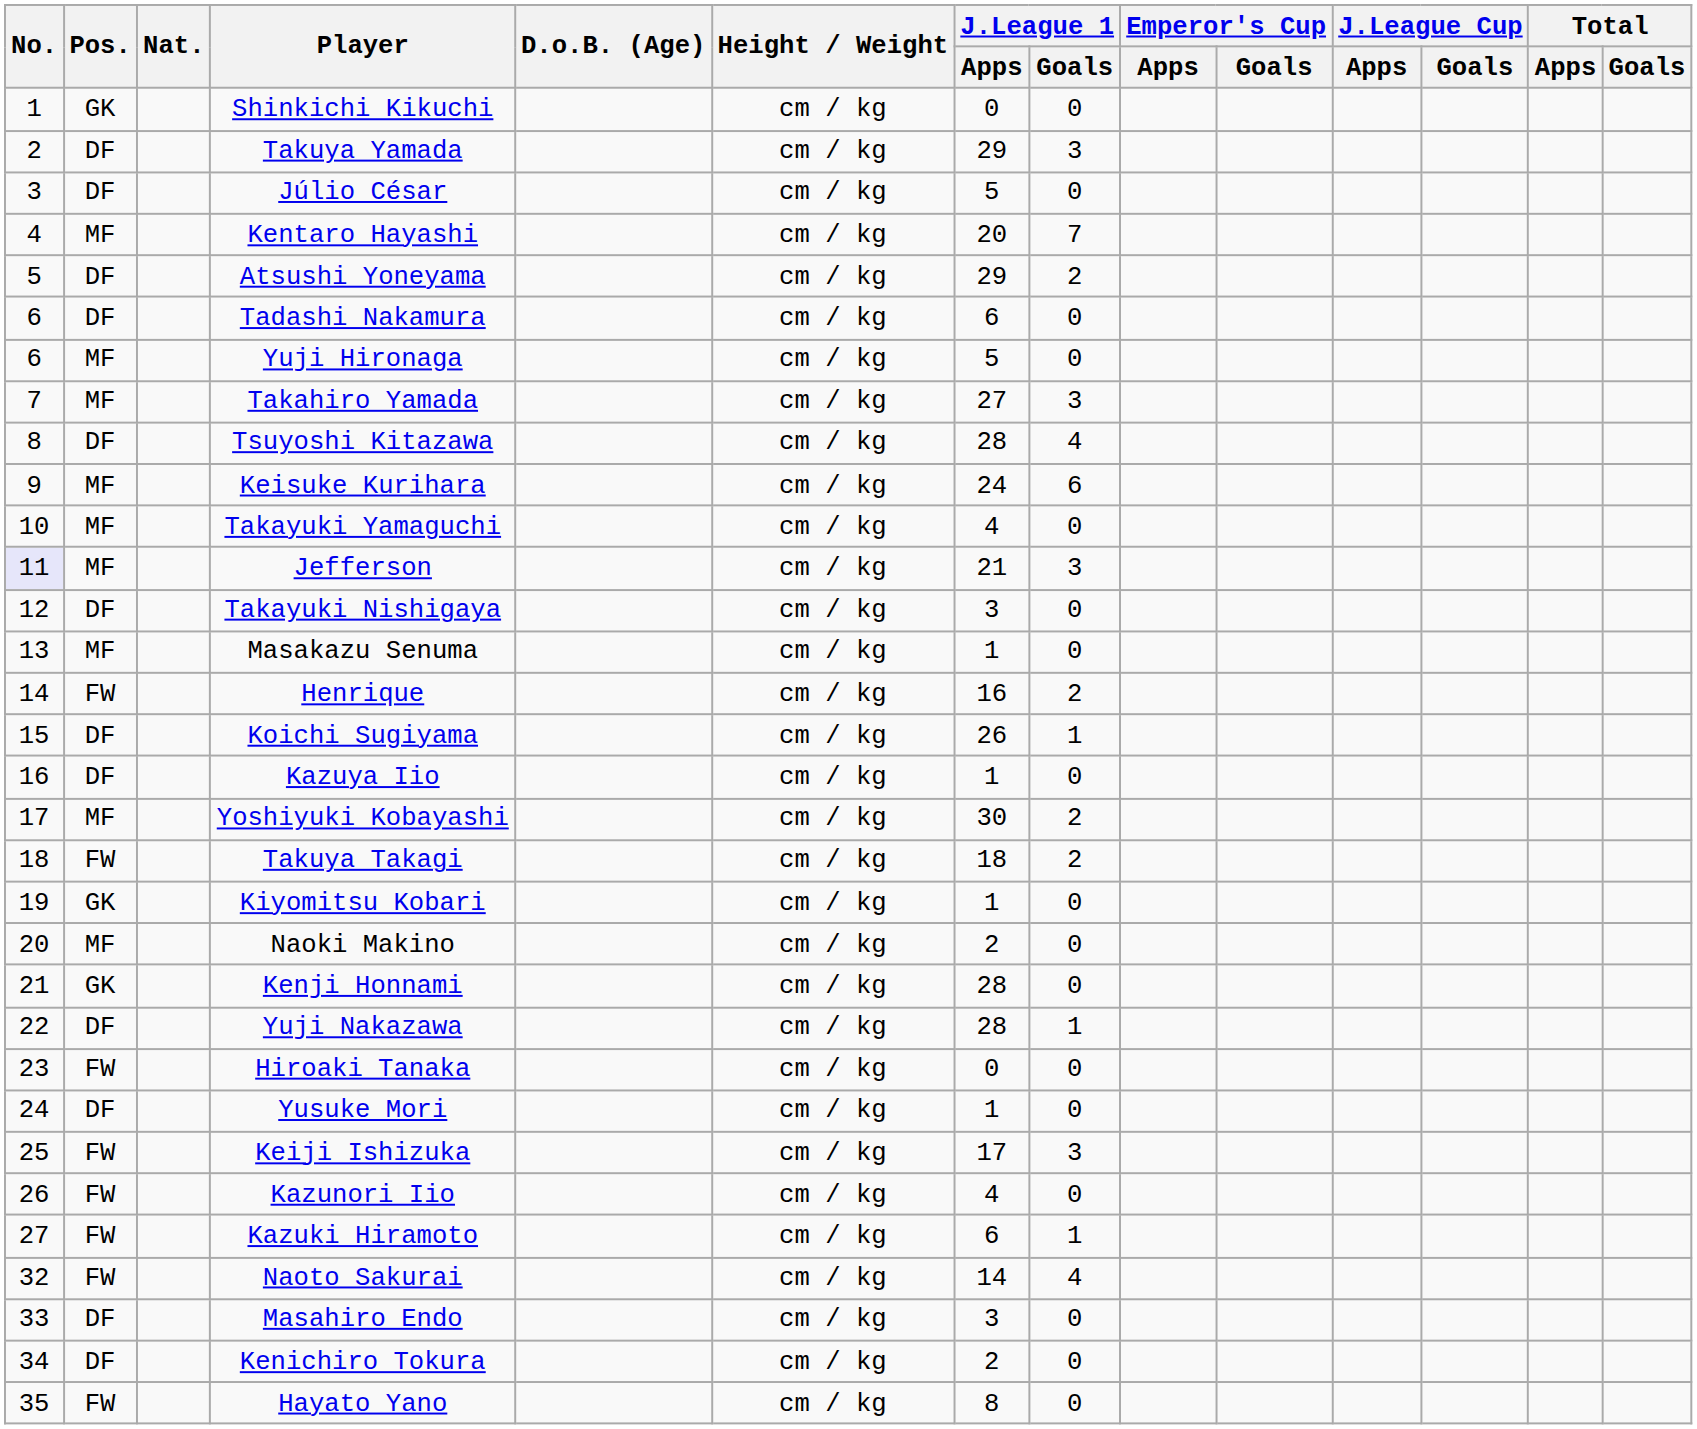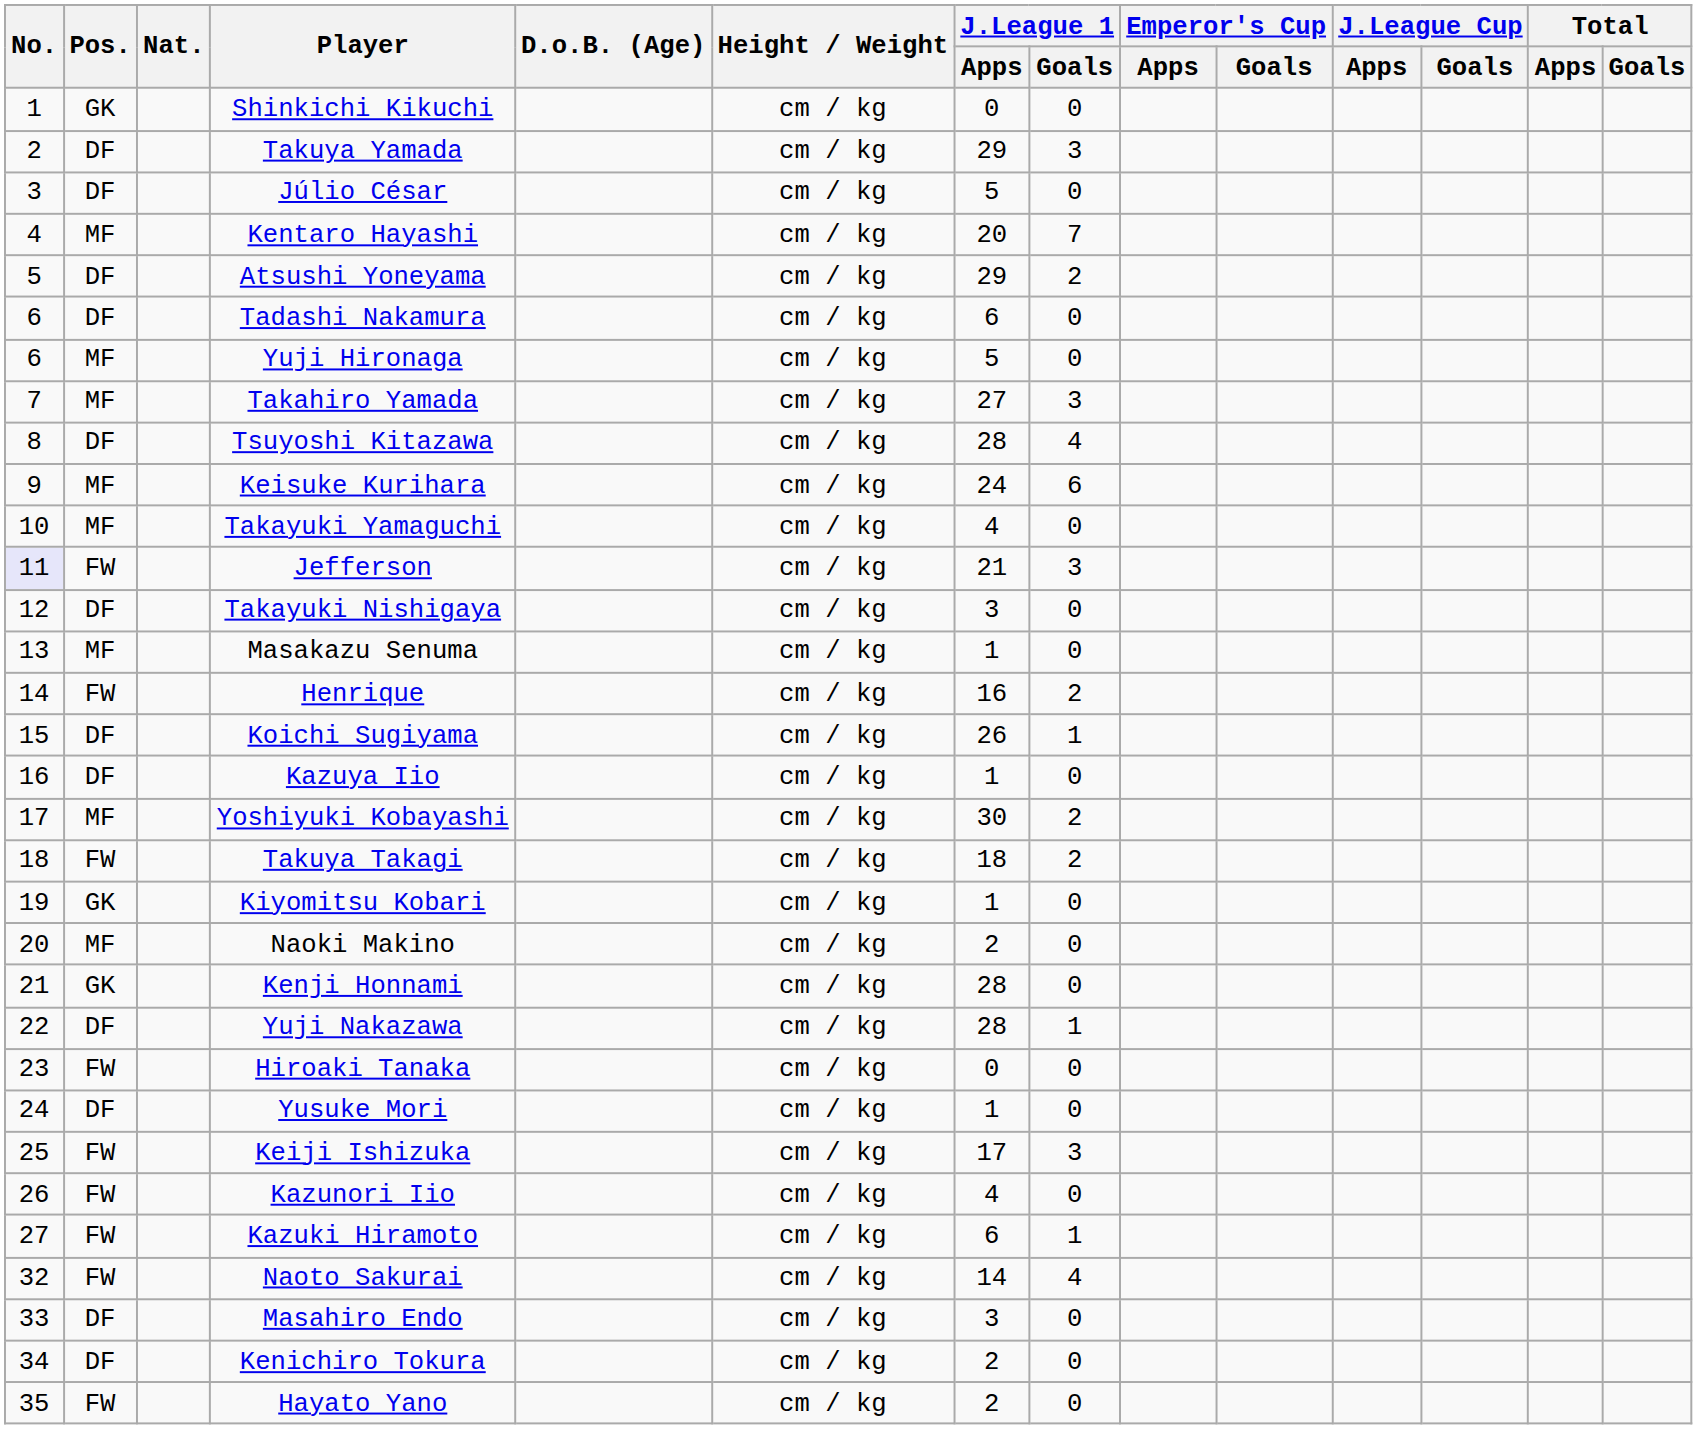 <table class="wikitable" style="text-align:center;">
 <tr>
 <th rowspan="2">No.</th>
 <th rowspan="2">Pos.</th>
 <th rowspan="2">Nat.</th>
 <th rowspan="2">Player</th>
 <th rowspan="2">D.o.B. (Age)</th>
 <th rowspan="2">Height / Weight</th>
 <th colspan="2"><a href='#'>J.League 1</a></th>
 <th colspan="2"><a href='#'>Emperor's Cup</a></th>
 <th colspan="2"><a href='#'>J.League Cup</a></th>
 <th colspan="2">Total</th>
 </tr>
 <tr>
 <th>Apps</th>
 <th>Goals</th>
 <th>Apps</th>
 <th>Goals</th>
 <th>Apps</th>
 <th>Goals</th>
 <th>Apps</th>
 <th>Goals</th>
 </tr>
 <tr>
 <td>1</td>
 <td>GK</td>
 <td></td>
 <td><a href='#'>Shinkichi Kikuchi</a></td>
 <td></td>
 <td>cm / kg</td>
 <td>0</td>
 <td>0</td>
 <td></td>
 <td></td>
 <td></td>
 <td></td>
 <td></td>
 <td></td>
 </tr>
 <tr>
 <td>2</td>
 <td>DF</td>
 <td></td>
 <td><a href='#'>Takuya Yamada</a></td>
 <td></td>
 <td>cm / kg</td>
 <td>29</td>
 <td>3</td>
 <td></td>
 <td></td>
 <td></td>
 <td></td>
 <td></td>
 <td></td>
 </tr>
 <tr>
 <td>3</td>
 <td>DF</td>
 <td></td>
 <td><a href='#'>Júlio César</a></td>
 <td></td>
 <td>cm / kg</td>
 <td>5</td>
 <td>0</td>
 <td></td>
 <td></td>
 <td></td>
 <td></td>
 <td></td>
 <td></td>
 </tr>
 <tr>
 <td>4</td>
 <td>MF</td>
 <td></td>
 <td><a href='#'>Kentaro Hayashi</a></td>
 <td></td>
 <td>cm / kg</td>
 <td>20</td>
 <td>7</td>
 <td></td>
 <td></td>
 <td></td>
 <td></td>
 <td></td>
 <td></td>
 </tr>
 <tr>
 <td>5</td>
 <td>DF</td>
 <td></td>
 <td><a href='#'>Atsushi Yoneyama</a></td>
 <td></td>
 <td>cm / kg</td>
 <td>29</td>
 <td>2</td>
 <td></td>
 <td></td>
 <td></td>
 <td></td>
 <td></td>
 <td></td>
 </tr>
 <tr>
 <td>6</td>
 <td>DF</td>
 <td></td>
 <td><a href='#'>Tadashi Nakamura</a></td>
 <td></td>
 <td>cm / kg</td>
 <td>6</td>
 <td>0</td>
 <td></td>
 <td></td>
 <td></td>
 <td></td>
 <td></td>
 <td></td>
 </tr>
 <tr>
 <td>6</td>
 <td>MF</td>
 <td></td>
 <td><a href='#'>Yuji Hironaga</a></td>
 <td></td>
 <td>cm / kg</td>
 <td>5</td>
 <td>0</td>
 <td></td>
 <td></td>
 <td></td>
 <td></td>
 <td></td>
 <td></td>
 </tr>
 <tr>
 <td>7</td>
 <td>MF</td>
 <td></td>
 <td><a href='#'>Takahiro Yamada</a></td>
 <td></td>
 <td>cm / kg</td>
 <td>27</td>
 <td>3</td>
 <td></td>
 <td></td>
 <td></td>
 <td></td>
 <td></td>
 <td></td>
 </tr>
 <tr>
 <td>8</td>
 <td>DF</td>
 <td></td>
 <td><a href='#'>Tsuyoshi Kitazawa</a></td>
 <td></td>
 <td>cm / kg</td>
 <td>28</td>
 <td>4</td>
 <td></td>
 <td></td>
 <td></td>
 <td></td>
 <td></td>
 <td></td>
 </tr>
 <tr>
 <td>9</td>
 <td>MF</td>
 <td></td>
 <td><a href='#'>Keisuke Kurihara</a></td>
 <td></td>
 <td>cm / kg</td>
 <td>24</td>
 <td>6</td>
 <td></td>
 <td></td>
 <td></td>
 <td></td>
 <td></td>
 <td></td>
 </tr>
 <tr>
 <td>10</td>
 <td>MF</td>
 <td></td>
 <td><a href='#'>Takayuki Yamaguchi</a></td>
 <td></td>
 <td>cm / kg</td>
 <td>4</td>
 <td>0</td>
 <td></td>
 <td></td>
 <td></td>
 <td></td>
 <td></td>
 <td></td>
 </tr>
 <tr>
 <td style="background: lavender;">11</td>
-<td>MF</td>
+<td>FW</td>
 <td></td>
 <td><a href='#'>Jefferson</a></td>
 <td></td>
 <td>cm / kg</td>
 <td>21</td>
 <td>3</td>
 <td></td>
 <td></td>
 <td></td>
 <td></td>
 <td></td>
 <td></td>
 </tr>
 <tr>
 <td>12</td>
 <td>DF</td>
 <td></td>
 <td><a href='#'>Takayuki Nishigaya</a></td>
 <td></td>
 <td>cm / kg</td>
 <td>3</td>
 <td>0</td>
 <td></td>
 <td></td>
 <td></td>
 <td></td>
 <td></td>
 <td></td>
 </tr>
 <tr>
 <td>13</td>
 <td>MF</td>
 <td></td>
 <td>Masakazu Senuma</td>
 <td></td>
 <td>cm / kg</td>
 <td>1</td>
 <td>0</td>
 <td></td>
 <td></td>
 <td></td>
 <td></td>
 <td></td>
 <td></td>
 </tr>
 <tr>
 <td>14</td>
 <td>FW</td>
 <td></td>
 <td><a href='#'>Henrique</a></td>
 <td></td>
 <td>cm / kg</td>
 <td>16</td>
 <td>2</td>
 <td></td>
 <td></td>
 <td></td>
 <td></td>
 <td></td>
 <td></td>
 </tr>
 <tr>
 <td>15</td>
 <td>DF</td>
 <td></td>
 <td><a href='#'>Koichi Sugiyama</a></td>
 <td></td>
 <td>cm / kg</td>
 <td>26</td>
 <td>1</td>
 <td></td>
 <td></td>
 <td></td>
 <td></td>
 <td></td>
 <td></td>
 </tr>
 <tr>
 <td>16</td>
 <td>DF</td>
 <td></td>
 <td><a href='#'>Kazuya Iio</a></td>
 <td></td>
 <td>cm / kg</td>
 <td>1</td>
 <td>0</td>
 <td></td>
 <td></td>
 <td></td>
 <td></td>
 <td></td>
 <td></td>
 </tr>
 <tr>
 <td>17</td>
 <td>MF</td>
 <td></td>
 <td><a href='#'>Yoshiyuki Kobayashi</a></td>
 <td></td>
 <td>cm / kg</td>
 <td>30</td>
 <td>2</td>
 <td></td>
 <td></td>
 <td></td>
 <td></td>
 <td></td>
 <td></td>
 </tr>
 <tr>
 <td>18</td>
 <td>FW</td>
 <td></td>
 <td><a href='#'>Takuya Takagi</a></td>
 <td></td>
 <td>cm / kg</td>
 <td>18</td>
 <td>2</td>
 <td></td>
 <td></td>
 <td></td>
 <td></td>
 <td></td>
 <td></td>
 </tr>
 <tr>
 <td>19</td>
 <td>GK</td>
 <td></td>
 <td><a href='#'>Kiyomitsu Kobari</a></td>
 <td></td>
 <td>cm / kg</td>
 <td>1</td>
 <td>0</td>
 <td></td>
 <td></td>
 <td></td>
 <td></td>
 <td></td>
 <td></td>
 </tr>
 <tr>
 <td>20</td>
 <td>MF</td>
 <td></td>
 <td>Naoki Makino</td>
 <td></td>
 <td>cm / kg</td>
 <td>2</td>
 <td>0</td>
 <td></td>
 <td></td>
 <td></td>
 <td></td>
 <td></td>
 <td></td>
 </tr>
 <tr>
 <td>21</td>
 <td>GK</td>
 <td></td>
 <td><a href='#'>Kenji Honnami</a></td>
 <td></td>
 <td>cm / kg</td>
 <td>28</td>
 <td>0</td>
 <td></td>
 <td></td>
 <td></td>
 <td></td>
 <td></td>
 <td></td>
 </tr>
 <tr>
 <td>22</td>
 <td>DF</td>
 <td></td>
 <td><a href='#'>Yuji Nakazawa</a></td>
 <td></td>
 <td>cm / kg</td>
 <td>28</td>
 <td>1</td>
 <td></td>
 <td></td>
 <td></td>
 <td></td>
 <td></td>
 <td></td>
 </tr>
 <tr>
 <td>23</td>
 <td>FW</td>
 <td></td>
 <td><a href='#'>Hiroaki Tanaka</a></td>
 <td></td>
 <td>cm / kg</td>
 <td>0</td>
 <td>0</td>
 <td></td>
 <td></td>
 <td></td>
 <td></td>
 <td></td>
 <td></td>
 </tr>
 <tr>
 <td>24</td>
 <td>DF</td>
 <td></td>
 <td><a href='#'>Yusuke Mori</a></td>
 <td></td>
 <td>cm / kg</td>
 <td>1</td>
 <td>0</td>
 <td></td>
 <td></td>
 <td></td>
 <td></td>
 <td></td>
 <td></td>
 </tr>
 <tr>
 <td>25</td>
 <td>FW</td>
 <td></td>
 <td><a href='#'>Keiji Ishizuka</a></td>
 <td></td>
 <td>cm / kg</td>
 <td>17</td>
 <td>3</td>
 <td></td>
 <td></td>
 <td></td>
 <td></td>
 <td></td>
 <td></td>
 </tr>
 <tr>
 <td>26</td>
 <td>FW</td>
 <td></td>
 <td><a href='#'>Kazunori Iio</a></td>
 <td></td>
 <td>cm / kg</td>
 <td>4</td>
 <td>0</td>
 <td></td>
 <td></td>
 <td></td>
 <td></td>
 <td></td>
 <td></td>
 </tr>
 <tr>
 <td>27</td>
 <td>FW</td>
 <td></td>
 <td><a href='#'>Kazuki Hiramoto</a></td>
 <td></td>
 <td>cm / kg</td>
 <td>6</td>
 <td>1</td>
 <td></td>
 <td></td>
 <td></td>
 <td></td>
 <td></td>
 <td></td>
 </tr>
 <tr>
 <td>32</td>
 <td>FW</td>
 <td></td>
 <td><a href='#'>Naoto Sakurai</a></td>
 <td></td>
 <td>cm / kg</td>
 <td>14</td>
 <td>4</td>
 <td></td>
 <td></td>
 <td></td>
 <td></td>
 <td></td>
 <td></td>
 </tr>
 <tr>
 <td>33</td>
 <td>DF</td>
 <td></td>
 <td><a href='#'>Masahiro Endo</a></td>
 <td></td>
 <td>cm / kg</td>
 <td>3</td>
 <td>0</td>
 <td></td>
 <td></td>
 <td></td>
 <td></td>
 <td></td>
 <td></td>
 </tr>
 <tr>
 <td>34</td>
 <td>DF</td>
 <td></td>
 <td><a href='#'>Kenichiro Tokura</a></td>
 <td></td>
 <td>cm / kg</td>
 <td>2</td>
 <td>0</td>
 <td></td>
 <td></td>
 <td></td>
 <td></td>
 <td></td>
 <td></td>
 </tr>
 <tr>
 <td>35</td>
 <td>FW</td>
 <td></td>
 <td><a href='#'>Hayato Yano</a></td>
 <td></td>
 <td>cm / kg</td>
-<td>8</td>
+<td>2</td>
 <td>0</td>
 <td></td>
 <td></td>
 <td></td>
 <td></td>
 <td></td>
 <td></td>
 </tr>
 </table>
